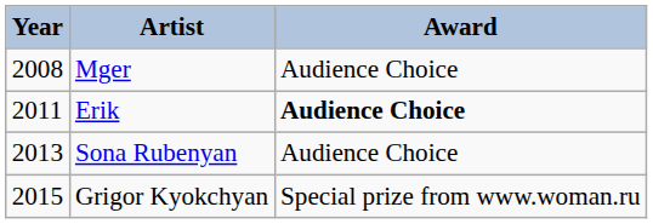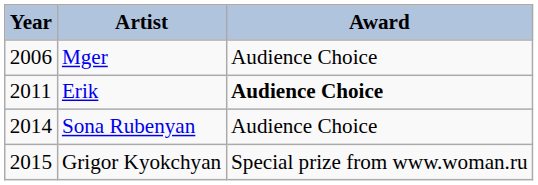 <table class="wikitable" style="font-size:90%;">
 <tr>
 <th style="background:#B0C4DE;"><strong>Year</strong></th>
 <th style="background:#B0C4DE;"><strong>Artist</strong></th>
 <th style="background:#B0C4DE;"><strong>Award</strong></th>
 </tr>
 <tr>
-<td>2008</td>
+<td>2006</td>
 <td><a href='#'>Mger</a></td>
 <td>Audience Choice</td>
 </tr>
 <tr>
 <td>2011</td>
 <td><a href='#'>Erik</a></td>
 <td><strong>Audience Choice</strong></td>
 </tr>
 <tr>
-<td>2013</td>
+<td>2014</td>
 <td><a href='#'>Sona Rubenyan</a></td>
 <td>Audience Choice</td>
 </tr>
 <tr>
 <td>2015</td>
 <td>Grigor Kyokchyan</td>
 <td>Special prize from www.woman.ru</td>
 </tr>
 </table>
